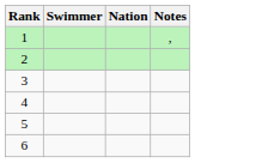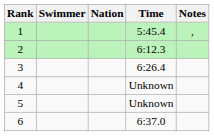 <table class="wikitable sortable" style="text-align:center">
 <tr>
 <th>Rank</th>
 <th>Swimmer</th>
 <th>Nation</th>
+<th>Time</th>
 <th>Notes</th>
 </tr>
 <tr style="background:#bbf3bb;">
 <td>1</td>
 <td align=left></td>
 <td align=left></td>
+<td>5:45.4</td>
 <td>, </td>
 </tr>
 <tr style="background:#bbf3bb;">
 <td>2</td>
 <td align=left></td>
 <td align=left></td>
+<td>6:12.3</td>
 <td></td>
 </tr>
 <tr>
 <td>3</td>
 <td align=left></td>
 <td align=left></td>
+<td>6:26.4</td>
 <td></td>
 </tr>
 <tr>
 <td>4</td>
 <td align=left></td>
 <td align=left></td>
+<td>Unknown</td>
 <td></td>
 </tr>
 <tr>
 <td>5</td>
 <td align=left></td>
 <td align=left></td>
+<td>Unknown</td>
 <td></td>
 </tr>
 <tr>
 <td>6</td>
 <td align=left></td>
 <td align=left></td>
+<td>6:37.0</td>
 <td></td>
 </tr>
 </table>
